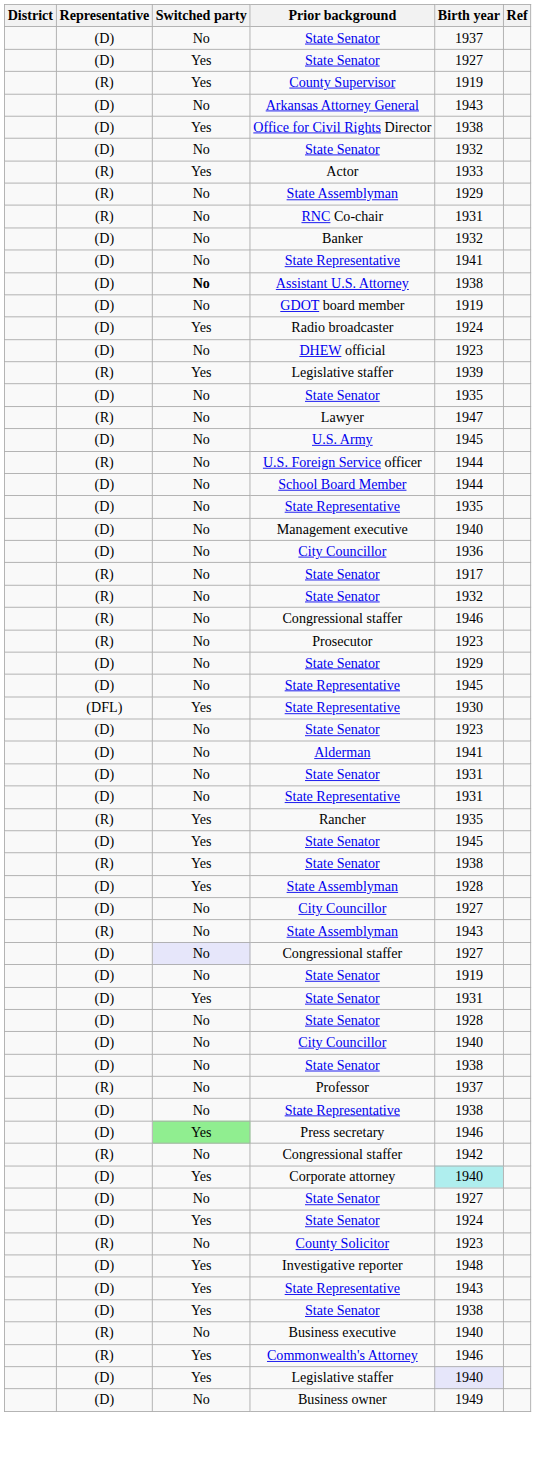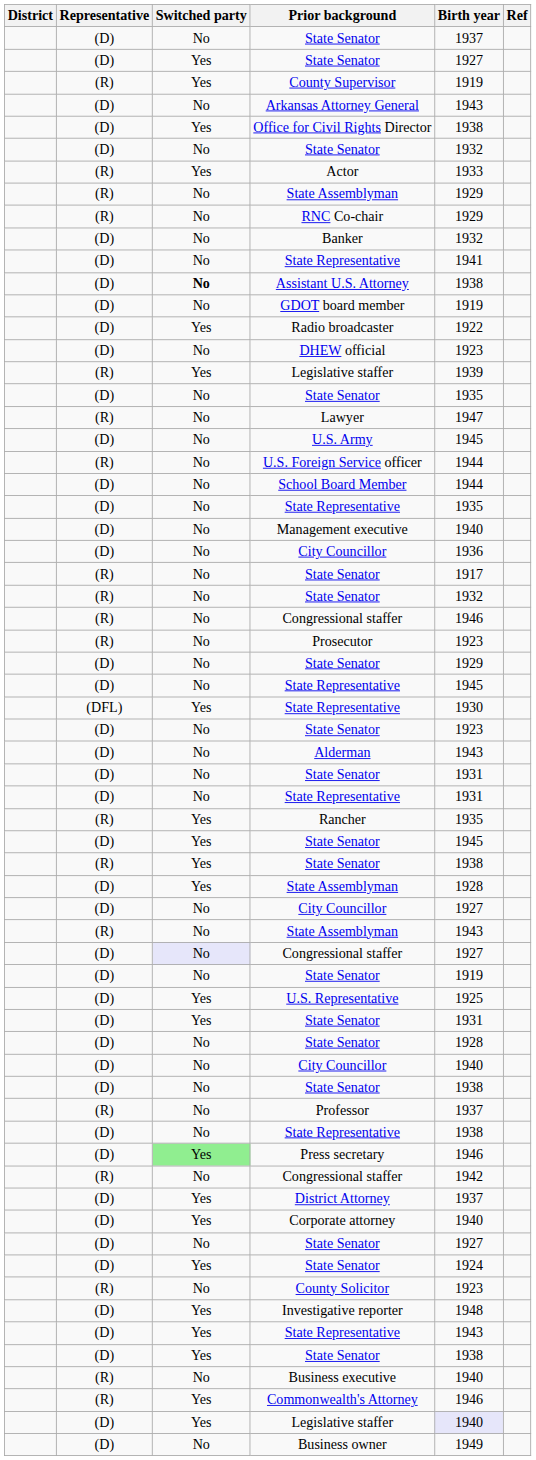 <table class="sortable wikitable" style="text-align:center">
 <tr>
 <th>District</th>
 <th>Representative</th>
 <th>Switched party</th>
 <th>Prior background</th>
 <th>Birth year</th>
 <th>Ref</th>
 </tr>
 <tr>
 <td></td>
 <td> (D)</td>
 <td>No</td>
 <td><a href='#'>State Senator</a></td>
 <td>1937</td>
 <td></td>
 </tr>
 <tr>
 <td></td>
 <td> (D)</td>
 <td>Yes</td>
 <td><a href='#'>State Senator</a></td>
 <td>1927</td>
 <td></td>
 </tr>
 <tr>
 <td></td>
 <td> (R)</td>
 <td>Yes</td>
 <td><a href='#'>County Supervisor</a></td>
 <td>1919</td>
 <td></td>
 </tr>
 <tr>
 <td></td>
 <td> (D)</td>
 <td>No</td>
 <td><a href='#'>Arkansas Attorney General</a></td>
 <td>1943</td>
 <td></td>
 </tr>
 <tr>
 <td></td>
 <td> (D)</td>
 <td>Yes</td>
 <td><a href='#'>Office for Civil Rights</a> Director</td>
 <td>1938</td>
 <td></td>
 </tr>
 <tr>
 <td></td>
 <td> (D)</td>
 <td>No</td>
 <td><a href='#'>State Senator</a></td>
 <td>1932</td>
 <td></td>
 </tr>
 <tr>
 <td></td>
 <td> (R)</td>
 <td>Yes</td>
 <td>Actor</td>
 <td>1933</td>
 <td></td>
 </tr>
 <tr>
 <td></td>
 <td> (R)</td>
 <td>No</td>
 <td><a href='#'>State Assemblyman</a></td>
 <td>1929</td>
 <td></td>
 </tr>
 <tr>
 <td></td>
 <td> (R)</td>
 <td>No</td>
 <td><a href='#'>RNC</a> Co-chair</td>
-<td>1931</td>
+<td>1929</td>
 <td></td>
 </tr>
 <tr>
 <td></td>
 <td> (D)</td>
 <td>No</td>
 <td>Banker</td>
 <td>1932</td>
 <td></td>
 </tr>
 <tr>
 <td></td>
 <td> (D)</td>
 <td>No</td>
 <td><a href='#'>State Representative</a></td>
 <td>1941</td>
 <td></td>
 </tr>
 <tr>
 <td></td>
 <td> (D)</td>
 <td><strong>No</strong></td>
 <td><a href='#'>Assistant U.S. Attorney</a></td>
 <td>1938</td>
 <td></td>
 </tr>
 <tr>
 <td></td>
 <td> (D)</td>
 <td>No</td>
 <td><a href='#'>GDOT</a> board member</td>
 <td>1919</td>
 <td></td>
 </tr>
 <tr>
 <td></td>
 <td> (D)</td>
 <td>Yes</td>
 <td>Radio broadcaster</td>
-<td>1924</td>
+<td>1922</td>
 <td></td>
 </tr>
 <tr>
 <td></td>
 <td> (D)</td>
 <td>No</td>
 <td><a href='#'>DHEW</a> official</td>
 <td>1923</td>
 <td></td>
 </tr>
 <tr>
 <td></td>
 <td> (R)</td>
 <td>Yes</td>
 <td>Legislative staffer</td>
 <td>1939</td>
 <td></td>
 </tr>
 <tr>
 <td></td>
 <td> (D)</td>
 <td>No</td>
 <td><a href='#'>State Senator</a></td>
 <td>1935</td>
 <td></td>
 </tr>
 <tr>
 <td></td>
 <td> (R)</td>
 <td>No</td>
 <td>Lawyer</td>
 <td>1947</td>
 <td></td>
 </tr>
 <tr>
 <td></td>
 <td> (D)</td>
 <td>No</td>
 <td><a href='#'>U.S. Army</a></td>
 <td>1945</td>
 <td></td>
 </tr>
 <tr>
 <td></td>
 <td> (R)</td>
 <td>No</td>
 <td><a href='#'>U.S. Foreign Service</a> officer</td>
 <td>1944</td>
 <td></td>
 </tr>
 <tr>
 <td></td>
 <td> (D)</td>
 <td>No</td>
 <td><a href='#'>School Board Member</a></td>
 <td>1944</td>
 <td></td>
 </tr>
 <tr>
 <td></td>
 <td> (D)</td>
 <td>No</td>
 <td><a href='#'>State Representative</a></td>
 <td>1935</td>
 <td></td>
 </tr>
 <tr>
 <td></td>
 <td> (D)</td>
 <td>No</td>
 <td>Management executive</td>
 <td>1940</td>
 <td></td>
 </tr>
 <tr>
 <td></td>
 <td> (D)</td>
 <td>No</td>
 <td><a href='#'>City Councillor</a></td>
 <td>1936</td>
 <td></td>
 </tr>
 <tr>
 <td></td>
 <td> (R)</td>
 <td>No</td>
 <td><a href='#'>State Senator</a></td>
 <td>1917</td>
 <td></td>
 </tr>
 <tr>
 <td></td>
 <td> (R)</td>
 <td>No</td>
 <td><a href='#'>State Senator</a></td>
 <td>1932</td>
 <td></td>
 </tr>
 <tr>
 <td></td>
 <td> (R)</td>
 <td>No</td>
 <td>Congressional staffer</td>
 <td>1946</td>
 <td></td>
 </tr>
 <tr>
 <td></td>
 <td> (R)</td>
 <td>No</td>
 <td>Prosecutor</td>
 <td>1923</td>
 <td></td>
 </tr>
 <tr>
 <td></td>
 <td> (D)</td>
 <td>No</td>
 <td><a href='#'>State Senator</a></td>
 <td>1929</td>
 <td></td>
 </tr>
 <tr>
 <td></td>
 <td> (D)</td>
 <td>No</td>
 <td><a href='#'>State Representative</a></td>
 <td>1945</td>
 <td></td>
 </tr>
 <tr>
 <td></td>
 <td> (DFL)</td>
 <td>Yes</td>
 <td><a href='#'>State Representative</a></td>
 <td>1930</td>
 <td></td>
 </tr>
 <tr>
 <td></td>
 <td> (D)</td>
 <td>No</td>
 <td><a href='#'>State Senator</a></td>
 <td>1923</td>
 <td></td>
 </tr>
 <tr>
 <td></td>
 <td> (D)</td>
 <td>No</td>
 <td><a href='#'>Alderman</a></td>
-<td>1941</td>
+<td>1943</td>
 <td></td>
 </tr>
 <tr>
 <td></td>
 <td> (D)</td>
 <td>No</td>
 <td><a href='#'>State Senator</a></td>
 <td>1931</td>
 <td></td>
 </tr>
 <tr>
 <td></td>
 <td> (D)</td>
 <td>No</td>
 <td><a href='#'>State Representative</a></td>
 <td>1931</td>
 <td></td>
 </tr>
 <tr>
 <td></td>
 <td> (R)</td>
 <td>Yes</td>
 <td>Rancher</td>
 <td>1935</td>
 <td></td>
 </tr>
 <tr>
 <td></td>
 <td> (D)</td>
 <td>Yes</td>
 <td><a href='#'>State Senator</a></td>
 <td>1945</td>
 <td></td>
 </tr>
 <tr>
 <td></td>
 <td> (R)</td>
 <td>Yes</td>
 <td><a href='#'>State Senator</a></td>
 <td>1938</td>
 <td></td>
 </tr>
 <tr>
 <td></td>
 <td> (D)</td>
 <td>Yes</td>
 <td><a href='#'>State Assemblyman</a></td>
 <td>1928</td>
 <td></td>
 </tr>
 <tr>
 <td></td>
 <td> (D)</td>
 <td>No</td>
 <td><a href='#'>City Councillor</a></td>
 <td>1927</td>
 <td></td>
 </tr>
 <tr>
 <td></td>
 <td> (R)</td>
 <td>No</td>
 <td><a href='#'>State Assemblyman</a></td>
 <td>1943</td>
 <td></td>
 </tr>
 <tr>
 <td></td>
 <td> (D)</td>
 <td style="background: lavender;">No</td>
 <td>Congressional staffer</td>
 <td>1927</td>
 <td></td>
 </tr>
 <tr>
 <td></td>
 <td> (D)</td>
 <td>No</td>
 <td><a href='#'>State Senator</a></td>
 <td>1919</td>
 <td></td>
 </tr>
 <tr>
 <td></td>
 <td> (D)</td>
 <td>Yes</td>
+<td><a href='#'>U.S. Representative</a></td>
+<td>1925</td>
+<td></td>
+</tr>
+<tr>
+<td></td>
+<td> (D)</td>
+<td>Yes</td>
 <td><a href='#'>State Senator</a></td>
 <td>1931</td>
 <td></td>
 </tr>
 <tr>
 <td></td>
 <td> (D)</td>
 <td>No</td>
 <td><a href='#'>State Senator</a></td>
 <td>1928</td>
 <td></td>
 </tr>
 <tr>
 <td></td>
 <td> (D)</td>
 <td>No</td>
 <td><a href='#'>City Councillor</a></td>
 <td>1940</td>
 <td></td>
 </tr>
 <tr>
 <td></td>
 <td> (D)</td>
 <td>No</td>
 <td><a href='#'>State Senator</a></td>
 <td>1938</td>
 <td></td>
 </tr>
 <tr>
 <td></td>
 <td> (R)</td>
 <td>No</td>
 <td>Professor</td>
 <td>1937</td>
 <td></td>
 </tr>
 <tr>
 <td></td>
 <td> (D)</td>
 <td>No</td>
 <td><a href='#'>State Representative</a></td>
 <td>1938</td>
 <td></td>
 </tr>
 <tr>
 <td></td>
 <td> (D)</td>
 <td style="background: lightgreen;">Yes</td>
 <td>Press secretary</td>
 <td>1946</td>
 <td></td>
 </tr>
 <tr>
 <td></td>
 <td> (R)</td>
 <td>No</td>
 <td>Congressional staffer</td>
 <td>1942</td>
 <td></td>
 </tr>
 <tr>
 <td></td>
 <td> (D)</td>
 <td>Yes</td>
+<td><a href='#'>District Attorney</a></td>
+<td>1937</td>
+<td></td>
+</tr>
+<tr>
+<td></td>
+<td> (D)</td>
+<td>Yes</td>
 <td>Corporate attorney</td>
-<td style="background: paleturquoise;">1940</td>
+<td>1940</td>
 <td></td>
 </tr>
 <tr>
 <td></td>
 <td> (D)</td>
 <td>No</td>
 <td><a href='#'>State Senator</a></td>
 <td>1927</td>
 <td></td>
 </tr>
 <tr>
 <td></td>
 <td> (D)</td>
 <td>Yes</td>
 <td><a href='#'>State Senator</a></td>
 <td>1924</td>
 <td></td>
 </tr>
 <tr>
 <td></td>
 <td> (R)</td>
 <td>No</td>
 <td><a href='#'>County Solicitor</a></td>
 <td>1923</td>
 <td></td>
 </tr>
 <tr>
 <td></td>
 <td> (D)</td>
 <td>Yes</td>
 <td>Investigative reporter</td>
 <td>1948</td>
 <td></td>
 </tr>
 <tr>
 <td></td>
 <td> (D)</td>
 <td>Yes</td>
 <td><a href='#'>State Representative</a></td>
 <td>1943</td>
 <td></td>
 </tr>
 <tr>
 <td></td>
 <td> (D)</td>
 <td>Yes</td>
 <td><a href='#'>State Senator</a></td>
 <td>1938</td>
 <td></td>
 </tr>
 <tr>
 <td></td>
 <td> (R)</td>
 <td>No</td>
 <td>Business executive</td>
 <td>1940</td>
 <td></td>
 </tr>
 <tr>
 <td></td>
 <td> (R)</td>
 <td>Yes</td>
 <td><a href='#'>Commonwealth's Attorney</a></td>
 <td>1946</td>
 <td></td>
 </tr>
 <tr>
 <td></td>
 <td> (D)</td>
 <td>Yes</td>
 <td>Legislative staffer</td>
 <td style="background: lavender;">1940</td>
 <td></td>
 </tr>
 <tr>
 <td></td>
 <td> (D)</td>
 <td>No</td>
 <td>Business owner</td>
 <td>1949</td>
 <td></td>
 </tr>
 </table>
